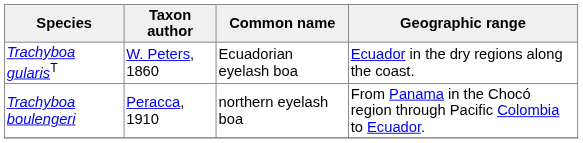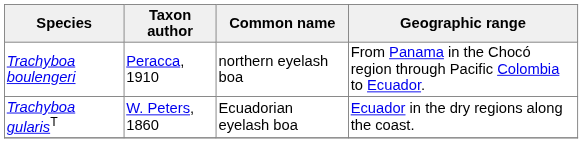 <table cellspacing=0 cellpadding=2 border=1 style="border-collapse: collapse;">
 <tr>
 <th bgcolor="#f0f0f0">Species</th>
 <th bgcolor="#f0f0f0">Taxon author</th>
 <th bgcolor="#f0f0f0">Common name</th>
 <th bgcolor="#f0f0f0">Geographic range</th>
 </tr>
 <tr>
+<td><em><a href='#'>Trachyboa boulengeri</a></em></td>
+<td><a href='#'>Peracca</a>, 1910</td>
+<td>northern eyelash boa</td>
+<td style="width:40%">From <a href='#'>Panama</a> in the Chocó region through Pacific <a href='#'>Colombia</a> to <a href='#'>Ecuador</a>.</td>
+</tr>
+<tr>
 <td><em><a href='#'>Trachyboa gularis</a></em><span><sup>T</sup></span></td>
 <td><a href='#'>W. Peters</a>, 1860</td>
 <td>Ecuadorian eyelash boa</td>
 <td><a href='#'>Ecuador</a> in the dry regions along the coast.</td>
 </tr>
 <tr>
-<td><em><a href='#'>Trachyboa boulengeri</a></em></td>
-<td><a href='#'>Peracca</a>, 1910</td>
-<td>northern eyelash boa</td>
-<td style="width:40%">From <a href='#'>Panama</a> in the Chocó region through Pacific <a href='#'>Colombia</a> to <a href='#'>Ecuador</a>.</td>
-</tr>
-<tr>
 </tr>
 </table>
